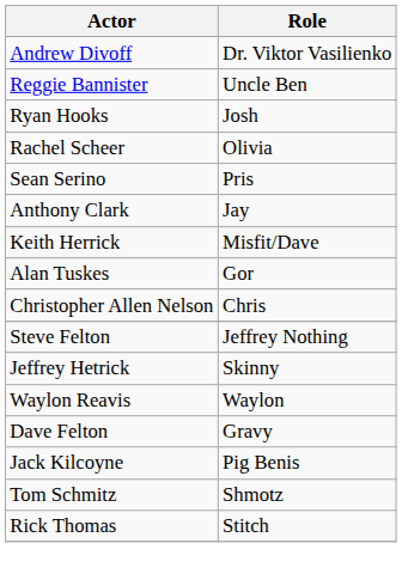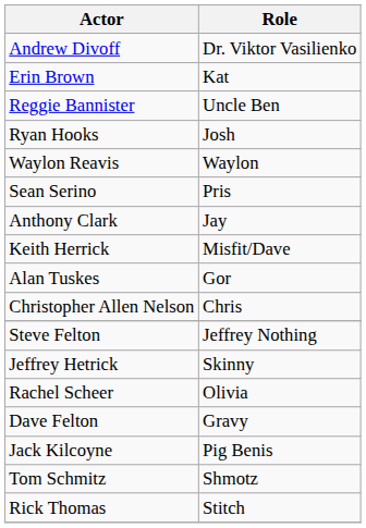 <table class="wikitable">
 <tr>
 <th>Actor</th>
 <th>Role</th>
 </tr>
 <tr>
 <td><a href='#'>Andrew Divoff</a></td>
 <td>Dr. Viktor Vasilienko</td>
 </tr>
 <tr>
+<td><a href='#'>Erin Brown</a></td>
+<td>Kat</td>
+</tr>
+<tr>
 <td><a href='#'>Reggie Bannister</a></td>
 <td>Uncle Ben</td>
 </tr>
 <tr>
 <td>Ryan Hooks</td>
 <td>Josh</td>
 </tr>
 <tr>
-<td>Rachel Scheer</td>
-<td>Olivia</td>
+<td>Waylon Reavis</td>
+<td>Waylon</td>
 </tr>
 <tr>
 <td>Sean Serino</td>
 <td>Pris</td>
 </tr>
 <tr>
 <td>Anthony Clark</td>
 <td>Jay</td>
 </tr>
 <tr>
 <td>Keith Herrick</td>
 <td>Misfit/Dave</td>
 </tr>
 <tr>
 <td>Alan Tuskes</td>
 <td>Gor</td>
 </tr>
 <tr>
 <td>Christopher Allen Nelson</td>
 <td>Chris</td>
 </tr>
 <tr>
 </tr>
 <tr>
 <td>Steve Felton</td>
 <td>Jeffrey Nothing</td>
 </tr>
 <tr>
 <td>Jeffrey Hetrick</td>
 <td>Skinny</td>
 </tr>
 <tr>
-<td>Waylon Reavis</td>
-<td>Waylon</td>
+<td>Rachel Scheer</td>
+<td>Olivia</td>
 </tr>
 <tr>
 <td>Dave Felton</td>
 <td>Gravy</td>
 </tr>
 <tr>
 <td>Jack Kilcoyne</td>
 <td>Pig Benis</td>
 </tr>
 <tr>
 <td>Tom Schmitz</td>
 <td>Shmotz</td>
 </tr>
 <tr>
 <td>Rick Thomas</td>
 <td>Stitch</td>
 </tr>
 <tr>
 </tr>
 </table>
